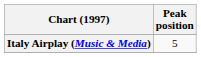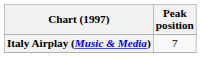 <table class="wikitable sortable plainrowheaders">
 <tr>
 <th>Chart (1997)</th>
 <th>Peak<br>position</th>
 </tr>
 <tr>
 </tr>
 <tr>
 <th scope="row">Italy Airplay (<em><a href='#'>Music & Media</a></em>)</th>
-<td align="center">5</td>
+<td align="center">7</td>
 </tr>
 <tr>
 </tr>
 </table>
